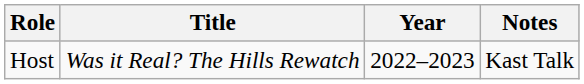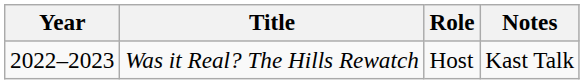 <table class="wikitable">
 <tr>
+<th>Year</th>
+<th>Title</th>
 <th>Role</th>
-<th>Title</th>
-<th>Year</th>
 <th>Notes</th>
 </tr>
 <tr>
+<td>2022–2023</td>
+<td><em>Was it Real? The Hills Rewatch</em></td>
 <td>Host</td>
-<td><em>Was it Real? The Hills Rewatch</em></td>
-<td>2022–2023</td>
 <td>Kast Talk</td>
 </tr>
 </table>
